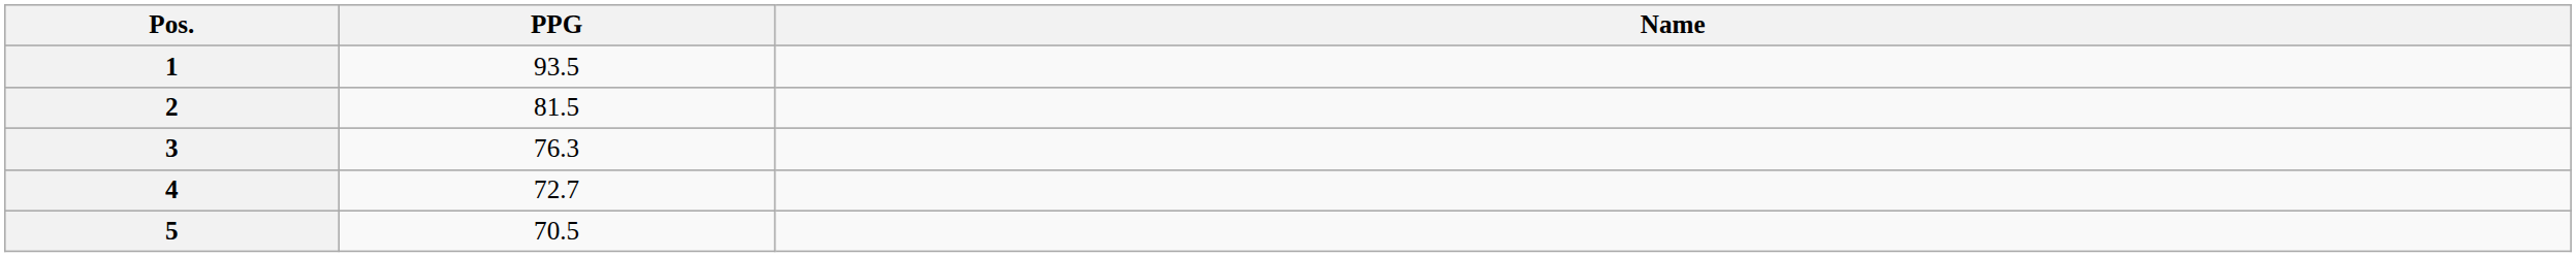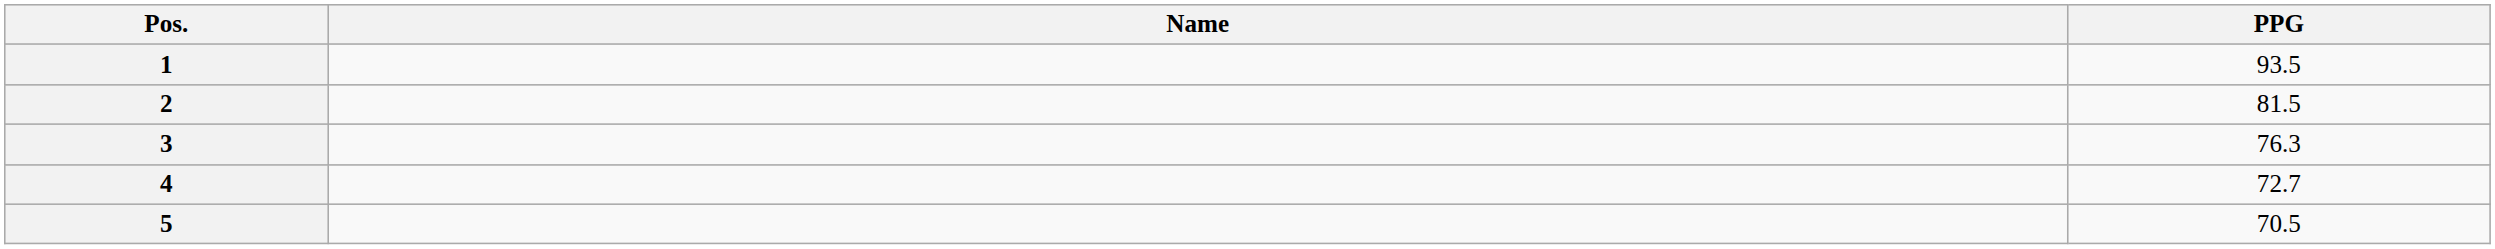 <table class=wikitable width=100% style="text-align:center;">
 <tr>
 <th width="13%">Pos.</th>
+<th width="70%">Name</th>
 <th width="17%">PPG</th>
-<th width="70%">Name</th>
 </tr>
 <tr>
 <th>1</th>
+<td align=left></td>
 <td>93.5</td>
-<td align=left></td>
 </tr>
 <tr>
 <th>2</th>
+<td align=left></td>
 <td>81.5</td>
-<td align=left></td>
 </tr>
 <tr>
 <th>3</th>
+<td align=left></td>
 <td>76.3</td>
-<td align=left></td>
 </tr>
 <tr>
 <th>4</th>
+<td align=left></td>
 <td>72.7</td>
-<td align=left></td>
 </tr>
 <tr>
 <th>5</th>
+<td align=left></td>
 <td>70.5</td>
-<td align=left></td>
 </tr>
 </table>
